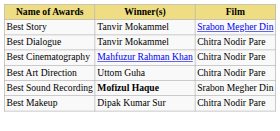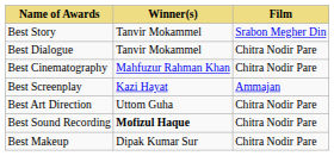 <table class="wikitable">
 <tr>
 <th style="background:#EEDD82;">Name of Awards</th>
 <th style="background:#EEDD82;">Winner(s)</th>
 <th style="background:#EEDD82;">Film</th>
 </tr>
 <tr>
 <td>Best Story</td>
 <td>Tanvir Mokammel</td>
 <td><a href='#'>Srabon Megher Din</a></td>
 </tr>
 <tr>
 <td>Best Dialogue</td>
 <td>Tanvir Mokammel</td>
 <td>Chitra Nodir Pare</td>
 </tr>
 <tr>
 <td>Best Cinematography</td>
 <td><a href='#'>Mahfuzur Rahman Khan</a></td>
 <td>Chitra Nodir Pare</td>
 </tr>
 <tr>
+<td>Best Screenplay</td>
+<td><a href='#'>Kazi Hayat</a></td>
+<td><a href='#'>Ammajan</a></td>
+</tr>
+<tr>
 <td>Best Art Direction</td>
 <td>Uttom Guha</td>
 <td>Chitra Nodir Pare</td>
 </tr>
 <tr>
 <td>Best Sound Recording</td>
 <td><strong>Mofizul Haque</strong></td>
-<td>Srabon Megher Din</td>
+<td>Chitra Nodir Pare</td>
 </tr>
 <tr>
 <td>Best Makeup</td>
 <td>Dipak Kumar Sur</td>
 <td>Chitra Nodir Pare</td>
 </tr>
 </table>
